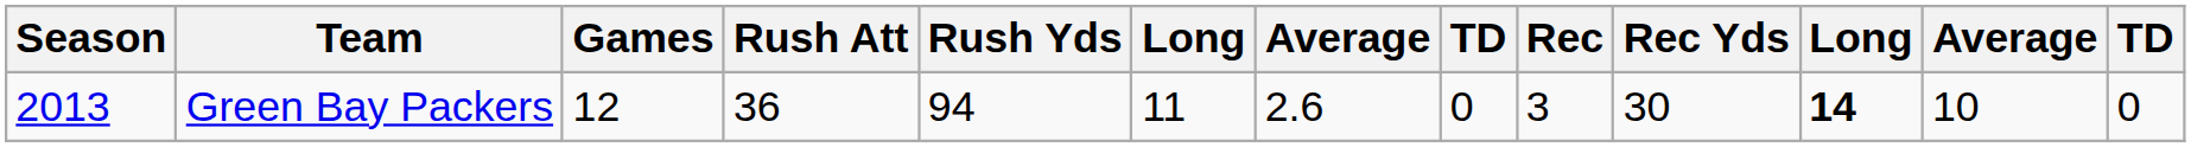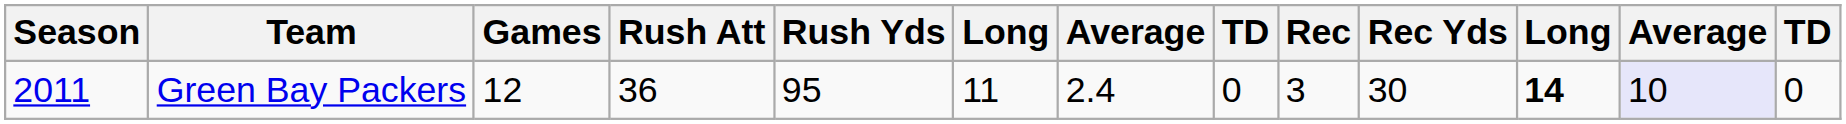 <table class="wikitable">
 <tr>
 <th>Season</th>
 <th>Team</th>
 <th>Games</th>
 <th>Rush Att</th>
 <th>Rush Yds</th>
 <th>Long</th>
 <th>Average</th>
 <th>TD</th>
 <th>Rec</th>
 <th>Rec Yds</th>
 <th>Long</th>
 <th>Average</th>
 <th>TD</th>
 </tr>
 <tr>
-<td><a href='#'>2013</a></td>
+<td><a href='#'>2011</a></td>
 <td><a href='#'>Green Bay Packers</a></td>
 <td>12</td>
 <td>36</td>
-<td>94</td>
+<td>95</td>
 <td>11</td>
-<td>2.6</td>
+<td>2.4</td>
 <td>0</td>
 <td>3</td>
 <td>30</td>
 <td><strong>14</strong></td>
-<td>10</td>
+<td style="background: lavender;">10</td>
 <td>0</td>
 </tr>
 </table>
